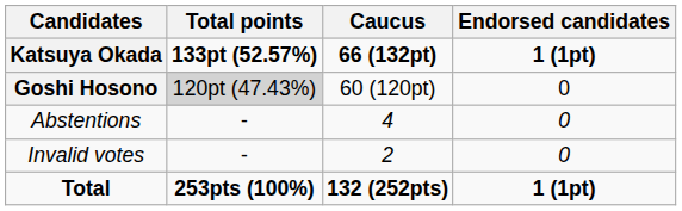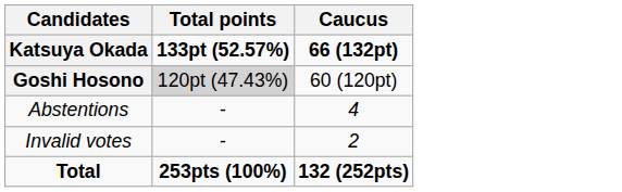 <table class="wikitable" style="text-align: center;">
 <tr>
 <th>Candidates</th>
 <th>Total points</th>
 <th>Caucus</th>
-<th>Endorsed candidates</th>
 </tr>
 <tr>
 <th><strong>Katsuya Okada</strong></th>
 <td><strong>133pt (52.57%)</strong></td>
 <td><strong>66 (132pt)</strong></td>
-<td><strong>1 (1pt)</strong></td>
 </tr>
 <tr>
 <th>Goshi Hosono</th>
 <td style="background: lightgrey;">120pt (47.43%)</td>
 <td>60 (120pt)</td>
-<td>0</td>
 </tr>
 <tr>
 <td><em>Abstentions</em></td>
 <td>-</td>
 <td><em>4</em></td>
-<td><em>0</em></td>
 </tr>
 <tr>
 <td><em>Invalid votes</em></td>
 <td>-</td>
 <td><em>2</em></td>
-<td><em>0</em></td>
 </tr>
 <tr>
 <td><strong>Total</strong></td>
 <td><strong>253pts (100%)</strong></td>
 <td><strong>132 (252pts)</strong></td>
-<td><strong>1 (1pt)</strong></td>
 </tr>
 </table>
